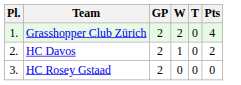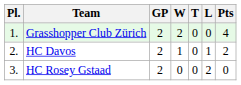 <table class="wikitable">
 <tr>
 <th>Pl.</th>
 <th>Team</th>
 <th>GP</th>
 <th>W</th>
 <th>T</th>
+<th>L</th>
 <th>Pts</th>
 </tr>
 <tr align="center " bgcolor="#e6fae6">
 <td>1.</td>
 <td align="left"><a href='#'>Grasshopper Club Zürich</a></td>
 <td>2</td>
 <td>2</td>
+<td>0</td>
 <td>0</td>
 <td>4</td>
 </tr>
 <tr align="center "  bgcolor="#FFFFFF">
 <td>2.</td>
 <td align="left"><a href='#'>HC Davos</a></td>
 <td>2</td>
 <td>1</td>
 <td>0</td>
+<td>1</td>
 <td>2</td>
 </tr>
 <tr align="center " bgcolor="#FFFFFF">
 <td>3.</td>
 <td align="left"><a href='#'>HC Rosey Gstaad</a></td>
 <td>2</td>
 <td>0</td>
 <td>0</td>
+<td>2</td>
 <td>0</td>
 </tr>
 </table>
